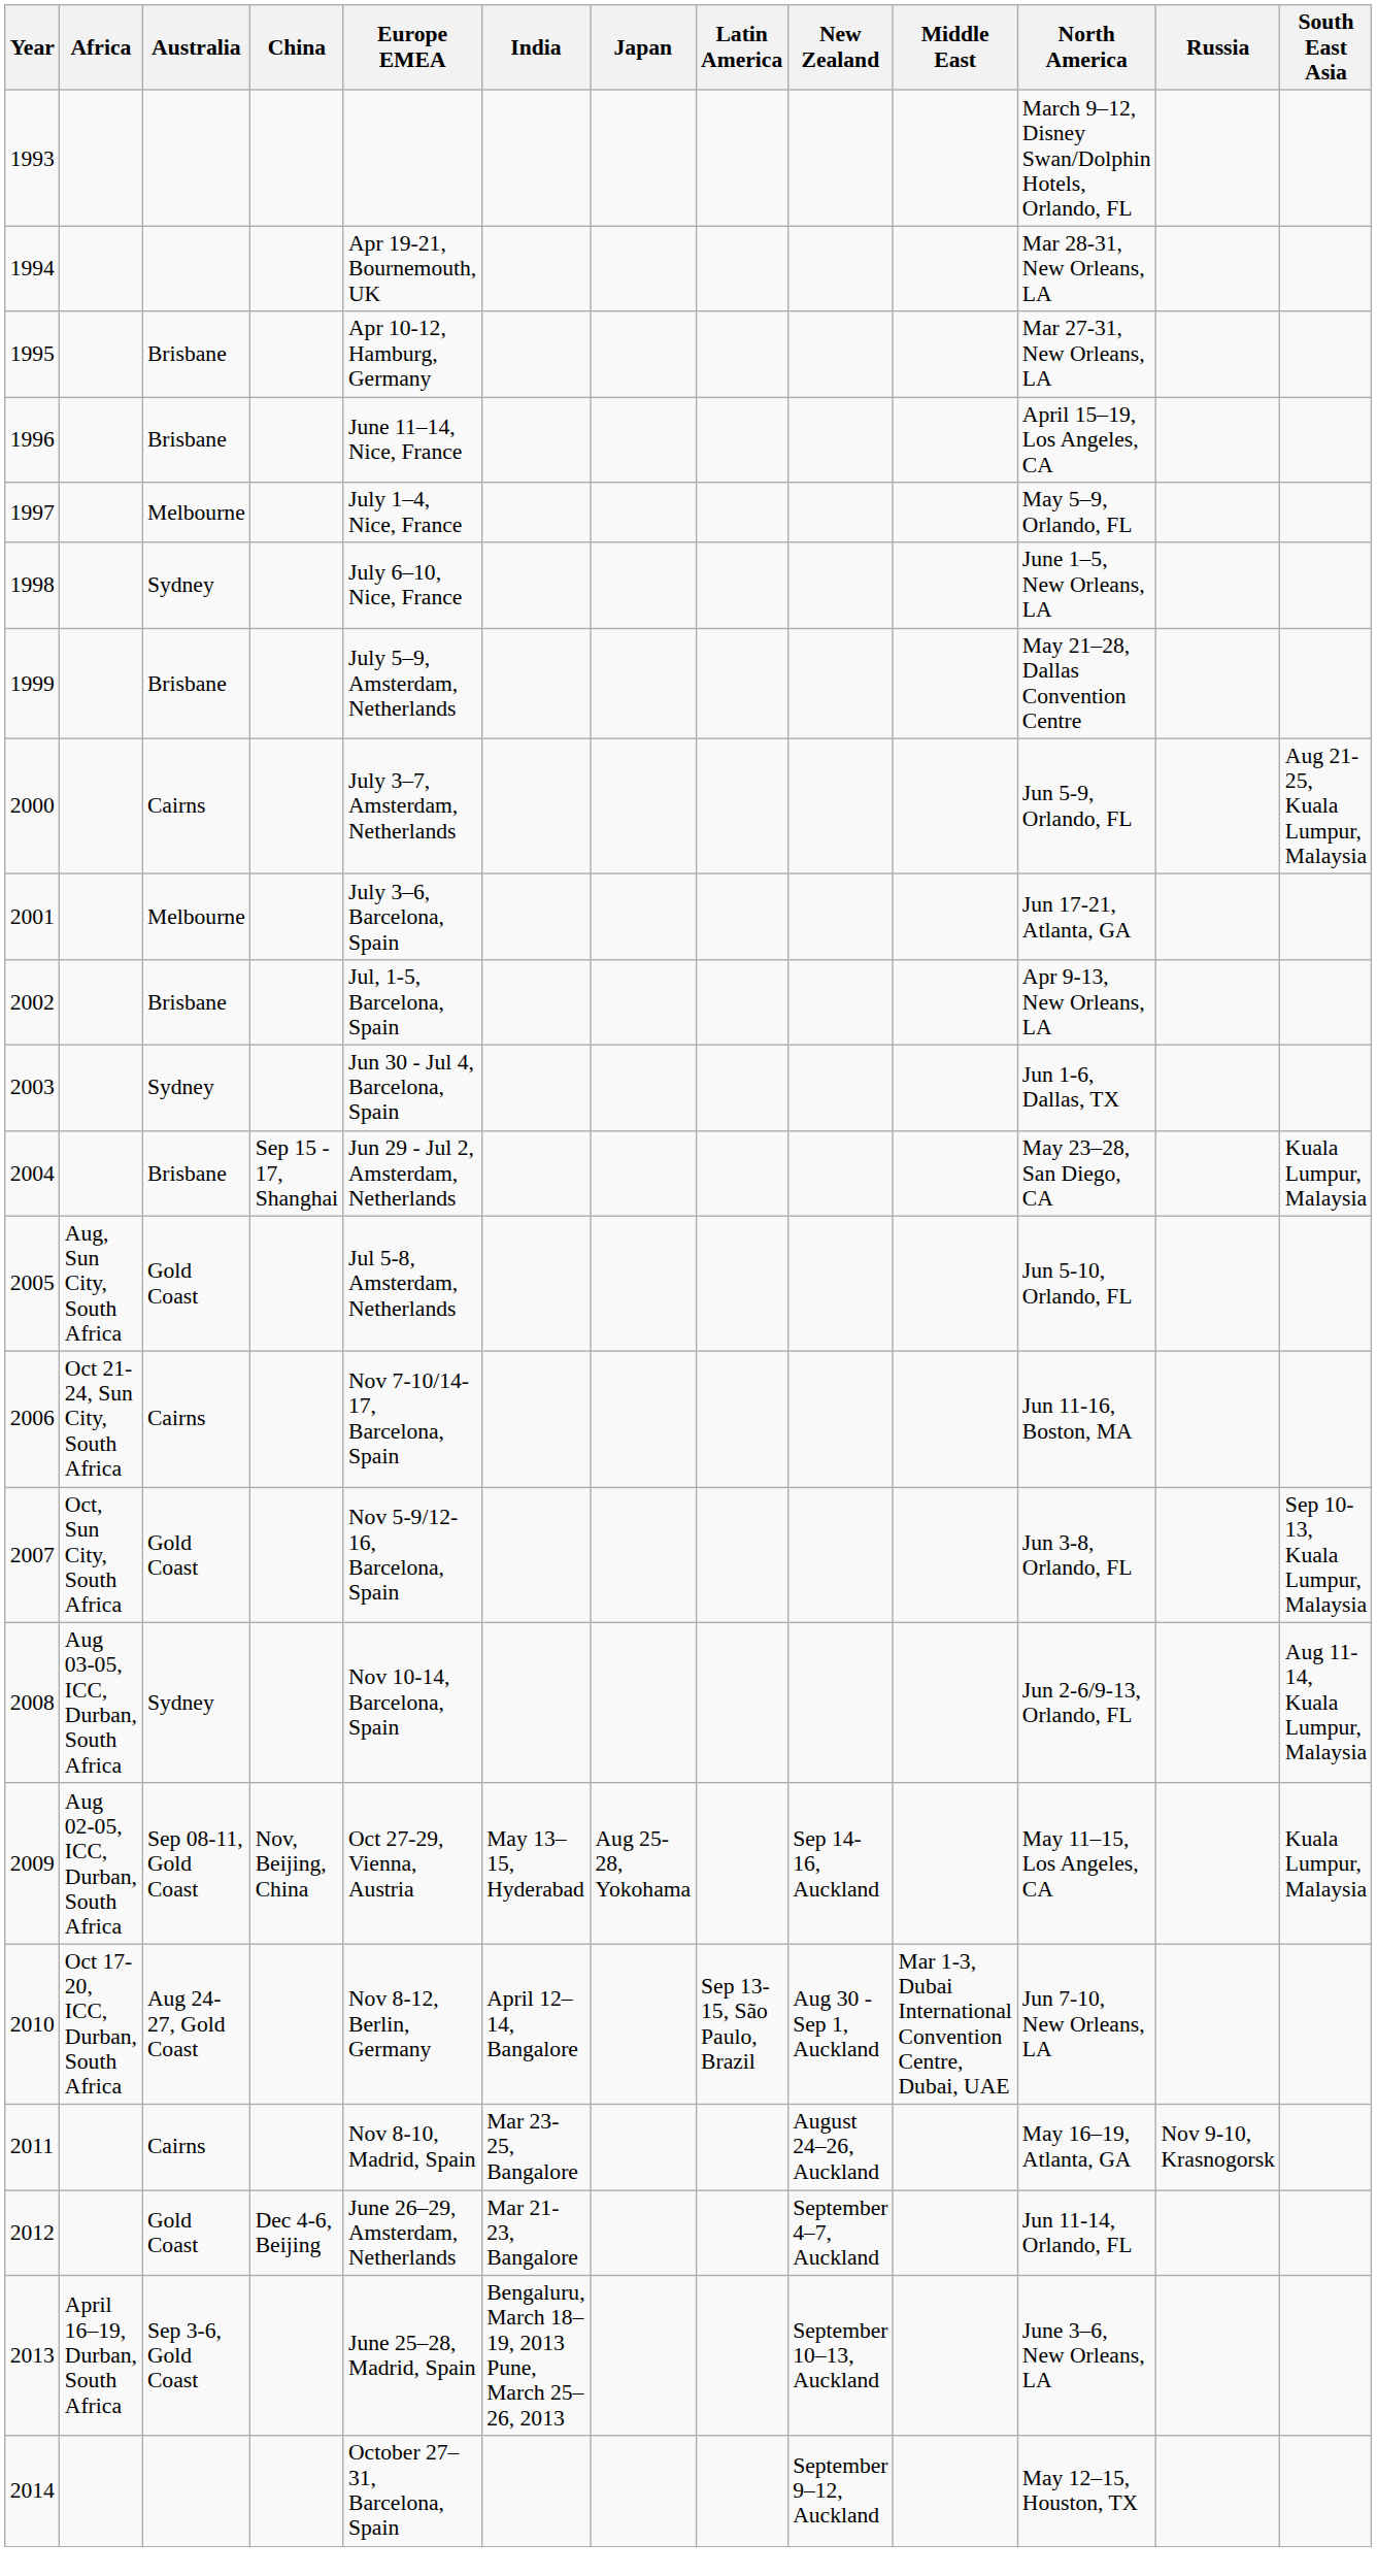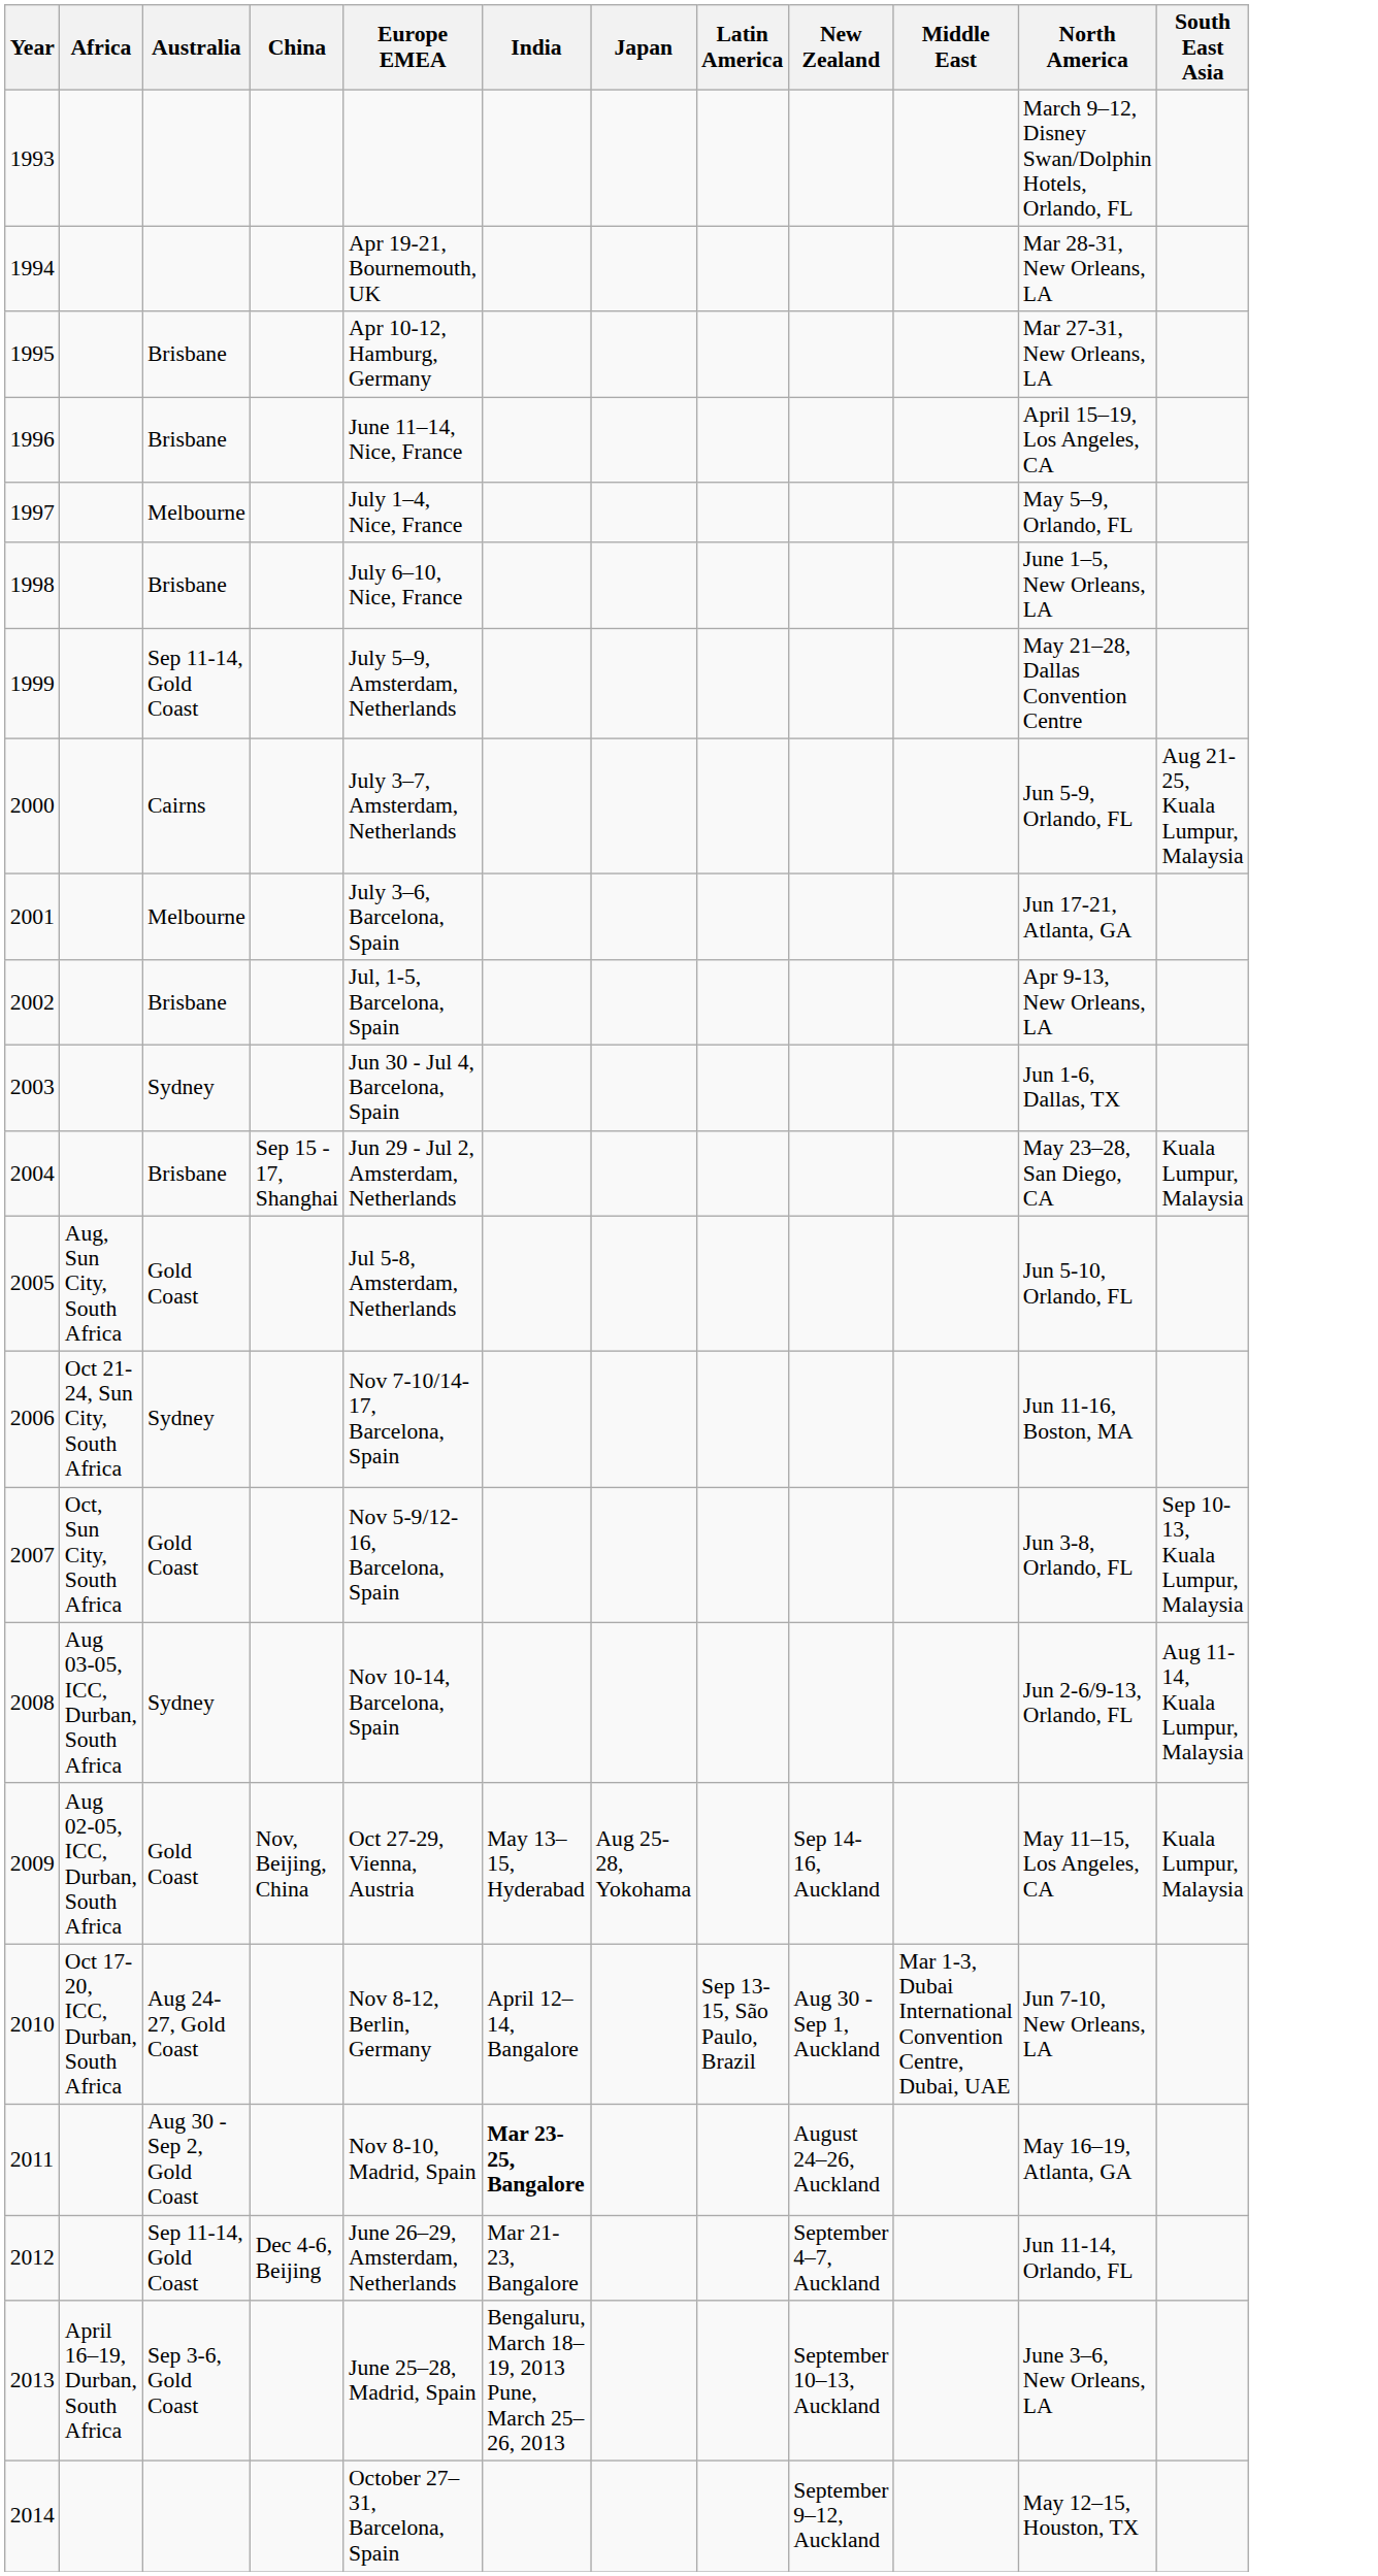 <table class="wikitable" border="1">
 <tr>
 <th>Year</th>
 <th>Africa</th>
 <th>Australia</th>
 <th>China</th>
 <th>Europe EMEA</th>
 <th>India</th>
 <th>Japan</th>
 <th>Latin America</th>
 <th>New Zealand</th>
 <th>Middle East</th>
 <th>North America</th>
-<th>Russia</th>
 <th>South East Asia</th>
 </tr>
 <tr>
 <td>1993</td>
 <td></td>
 <td></td>
 <td></td>
 <td></td>
 <td></td>
 <td></td>
 <td></td>
 <td></td>
 <td></td>
 <td>March 9–12, Disney Swan/Dolphin Hotels, Orlando, FL</td>
 <td></td>
-<td></td>
 </tr>
 <tr>
 <td>1994</td>
 <td></td>
 <td></td>
 <td></td>
 <td>Apr 19-21, Bournemouth, UK</td>
 <td></td>
 <td></td>
 <td></td>
 <td></td>
 <td></td>
 <td>Mar 28-31, New Orleans, LA</td>
-<td></td>
 <td></td>
 </tr>
 <tr>
 <td>1995</td>
 <td></td>
 <td>Brisbane</td>
 <td></td>
 <td>Apr 10-12, Hamburg, Germany</td>
 <td></td>
 <td></td>
 <td></td>
 <td></td>
 <td></td>
 <td>Mar 27-31, New Orleans, LA</td>
 <td></td>
-<td></td>
 </tr>
 <tr>
 <td>1996</td>
 <td></td>
 <td>Brisbane</td>
 <td></td>
 <td>June 11–14, Nice, France</td>
 <td></td>
 <td></td>
 <td></td>
 <td></td>
 <td></td>
 <td>April 15–19, Los Angeles, CA</td>
-<td></td>
 <td></td>
 </tr>
 <tr>
 <td>1997</td>
 <td></td>
 <td>Melbourne</td>
 <td></td>
 <td>July 1–4, Nice, France</td>
 <td></td>
 <td></td>
 <td></td>
 <td></td>
 <td></td>
 <td>May 5–9, Orlando, FL</td>
 <td></td>
-<td></td>
 </tr>
 <tr>
 <td>1998</td>
 <td></td>
-<td>Sydney</td>
+<td>Brisbane</td>
 <td></td>
 <td>July 6–10, Nice, France</td>
 <td></td>
 <td></td>
 <td></td>
 <td></td>
 <td></td>
 <td>June 1–5, New Orleans, LA</td>
 <td></td>
-<td></td>
 </tr>
 <tr>
 <td>1999</td>
 <td></td>
-<td>Brisbane</td>
+<td>Sep 11-14, Gold Coast</td>
 <td></td>
 <td>July 5–9, Amsterdam, Netherlands</td>
 <td></td>
 <td></td>
 <td></td>
 <td></td>
 <td></td>
 <td>May 21–28, Dallas Convention Centre</td>
-<td></td>
 <td></td>
 </tr>
 <tr>
 <td>2000</td>
 <td></td>
 <td>Cairns</td>
 <td></td>
 <td>July 3–7, Amsterdam, Netherlands</td>
 <td></td>
 <td></td>
 <td></td>
 <td></td>
 <td></td>
 <td>Jun 5-9, Orlando, FL</td>
-<td></td>
 <td>Aug 21-25, Kuala Lumpur, Malaysia</td>
 </tr>
 <tr>
 <td>2001</td>
 <td></td>
 <td>Melbourne</td>
 <td></td>
 <td>July 3–6, Barcelona, Spain</td>
 <td></td>
 <td></td>
 <td></td>
 <td></td>
 <td></td>
 <td>Jun 17-21, Atlanta, GA</td>
 <td></td>
-<td></td>
 </tr>
 <tr>
 <td>2002</td>
 <td></td>
 <td>Brisbane</td>
 <td></td>
 <td>Jul, 1-5, Barcelona, Spain</td>
 <td></td>
 <td></td>
 <td></td>
 <td></td>
 <td></td>
 <td>Apr 9-13, New Orleans, LA</td>
-<td></td>
 <td></td>
 </tr>
 <tr>
 <td>2003</td>
 <td></td>
 <td>Sydney</td>
 <td></td>
 <td>Jun 30 - Jul 4, Barcelona, Spain</td>
 <td></td>
 <td></td>
 <td></td>
 <td></td>
 <td></td>
 <td>Jun 1-6, Dallas, TX</td>
 <td></td>
-<td></td>
 </tr>
 <tr>
 <td>2004</td>
 <td></td>
 <td>Brisbane</td>
 <td>Sep 15 - 17, Shanghai</td>
 <td>Jun 29 - Jul 2, Amsterdam, Netherlands</td>
 <td></td>
 <td></td>
 <td></td>
 <td></td>
 <td></td>
 <td>May 23–28, San Diego, CA</td>
-<td></td>
 <td>Kuala Lumpur, Malaysia</td>
 </tr>
 <tr>
 <td>2005</td>
 <td>Aug, Sun City, South Africa</td>
 <td>Gold Coast</td>
 <td></td>
 <td>Jul 5-8, Amsterdam, Netherlands</td>
 <td></td>
 <td></td>
 <td></td>
 <td></td>
 <td></td>
 <td>Jun 5-10, Orlando, FL</td>
 <td></td>
-<td></td>
 </tr>
 <tr>
 <td>2006</td>
 <td>Oct 21-24, Sun City, South Africa</td>
-<td>Cairns</td>
+<td>Sydney</td>
 <td></td>
 <td>Nov 7-10/14-17, Barcelona, Spain</td>
 <td></td>
 <td></td>
 <td></td>
 <td></td>
 <td></td>
 <td>Jun 11-16, Boston, MA</td>
-<td></td>
 <td></td>
 </tr>
 <tr>
 <td>2007</td>
 <td>Oct, Sun City, South Africa</td>
 <td>Gold Coast</td>
 <td></td>
 <td>Nov 5-9/12-16, Barcelona, Spain</td>
 <td></td>
 <td></td>
 <td></td>
 <td></td>
 <td></td>
 <td>Jun 3-8, Orlando, FL</td>
-<td></td>
 <td>Sep 10-13, Kuala Lumpur, Malaysia</td>
 </tr>
 <tr>
 <td>2008</td>
 <td>Aug 03-05, ICC, Durban, South Africa</td>
 <td>Sydney</td>
 <td></td>
 <td>Nov 10-14, Barcelona, Spain</td>
 <td></td>
 <td></td>
 <td></td>
 <td></td>
 <td></td>
 <td>Jun 2-6/9-13, Orlando, FL</td>
-<td></td>
 <td>Aug 11-14, Kuala Lumpur, Malaysia</td>
 </tr>
 <tr>
 <td>2009</td>
 <td>Aug 02-05, ICC, Durban, South Africa</td>
-<td>Sep 08-11, Gold Coast</td>
+<td>Gold Coast</td>
 <td>Nov, Beijing, China</td>
 <td>Oct 27-29, Vienna, Austria</td>
 <td>May 13–15, Hyderabad</td>
 <td>Aug 25-28, Yokohama</td>
 <td></td>
 <td>Sep 14-16, Auckland</td>
 <td></td>
 <td>May 11–15, Los Angeles, CA</td>
-<td></td>
 <td>Kuala Lumpur, Malaysia</td>
 </tr>
 <tr>
 <td>2010</td>
 <td>Oct 17-20, ICC, Durban, South Africa</td>
 <td>Aug 24-27, Gold Coast</td>
 <td></td>
 <td>Nov 8-12, Berlin, Germany</td>
 <td>April 12–14, Bangalore</td>
 <td></td>
 <td>Sep 13-15, São Paulo, Brazil</td>
 <td>Aug 30 - Sep 1, Auckland</td>
 <td>Mar 1-3, Dubai International Convention Centre, Dubai, UAE</td>
 <td>Jun 7-10, New Orleans, LA</td>
 <td></td>
-<td></td>
 </tr>
 <tr>
 <td>2011</td>
 <td></td>
-<td>Cairns</td>
+<td>Aug 30 - Sep 2, Gold Coast</td>
 <td></td>
 <td>Nov 8-10, Madrid, Spain</td>
-<td>Mar 23-25, Bangalore</td>
+<td><strong>Mar 23-25, Bangalore</strong></td>
 <td></td>
 <td></td>
 <td>August 24–26, Auckland</td>
 <td></td>
 <td>May 16–19, Atlanta, GA</td>
-<td>Nov 9-10, Krasnogorsk</td>
 <td></td>
 </tr>
 <tr>
 <td>2012</td>
 <td></td>
-<td>Gold Coast</td>
+<td>Sep 11-14, Gold Coast</td>
 <td>Dec  4-6, Beijing</td>
 <td>June 26–29, Amsterdam, Netherlands</td>
 <td>Mar 21-23, Bangalore</td>
 <td></td>
 <td></td>
 <td>September 4–7, Auckland</td>
 <td></td>
 <td>Jun 11-14, Orlando, FL</td>
-<td></td>
 <td></td>
 </tr>
 <tr>
 <td>2013</td>
 <td>April 16–19, Durban, South Africa</td>
 <td>Sep 3-6, Gold Coast</td>
 <td></td>
 <td>June 25–28, Madrid, Spain</td>
 <td>Bengaluru, March 18–19, 2013<br>Pune, March 25–26, 2013</td>
 <td></td>
 <td></td>
 <td>September 10–13, Auckland</td>
 <td></td>
 <td>June 3–6, New Orleans, LA</td>
 <td></td>
-<td></td>
 </tr>
 <tr>
 <td>2014</td>
 <td></td>
 <td></td>
 <td></td>
 <td>October 27–31, Barcelona, Spain</td>
 <td></td>
 <td></td>
 <td></td>
 <td>September 9–12, Auckland</td>
 <td></td>
 <td>May 12–15, Houston, TX</td>
 <td></td>
-<td></td>
 </tr>
 </table>
